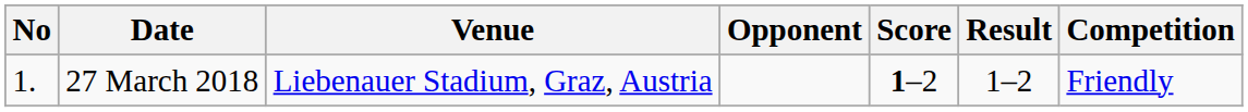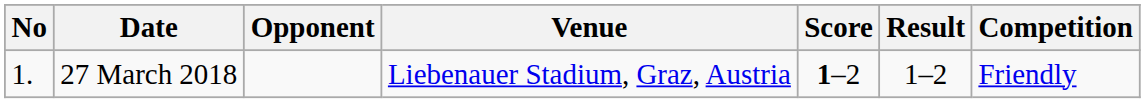 <table class="wikitable" style="font-size:100%;">
 <tr>
 <th>No</th>
 <th>Date</th>
+<th>Opponent</th>
 <th>Venue</th>
-<th>Opponent</th>
 <th>Score</th>
 <th>Result</th>
 <th>Competition</th>
 </tr>
 <tr>
 <td>1.</td>
 <td>27 March 2018</td>
+<td></td>
 <td><a href='#'>Liebenauer Stadium</a>, <a href='#'>Graz</a>, <a href='#'>Austria</a></td>
-<td></td>
 <td align=center><strong>1</strong>–2</td>
 <td align=center>1–2</td>
 <td><a href='#'>Friendly</a></td>
 </tr>
 </table>
